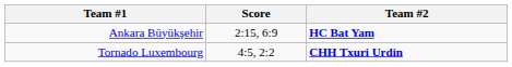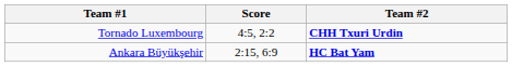 <table class="wikitable" style="text-align: center;">
 <tr>
 <th width=22%>Team #1</th>
 <th width=11%>Score</th>
 <th width=22%>Team #2</th>
 </tr>
 <tr>
+<td style="text-align: right;"><a href='#'>Tornado Luxembourg</a> </td>
+<td>4:5, 2:2</td>
+<td style="text-align: left;"> <strong><a href='#'>CHH Txuri Urdin</a></strong></td>
+</tr>
+<tr>
 <td style="text-align: right;"><a href='#'>Ankara Büyükşehir</a> </td>
 <td>2:15, 6:9</td>
 <td style="text-align: left;"> <strong><a href='#'>HC Bat Yam</a></strong></td>
 </tr>
-<tr>
-<td style="text-align: right;"><a href='#'>Tornado Luxembourg</a> </td>
-<td>4:5, 2:2</td>
-<td style="text-align: left;"> <strong><a href='#'>CHH Txuri Urdin</a></strong></td>
-</tr>
 </table>
